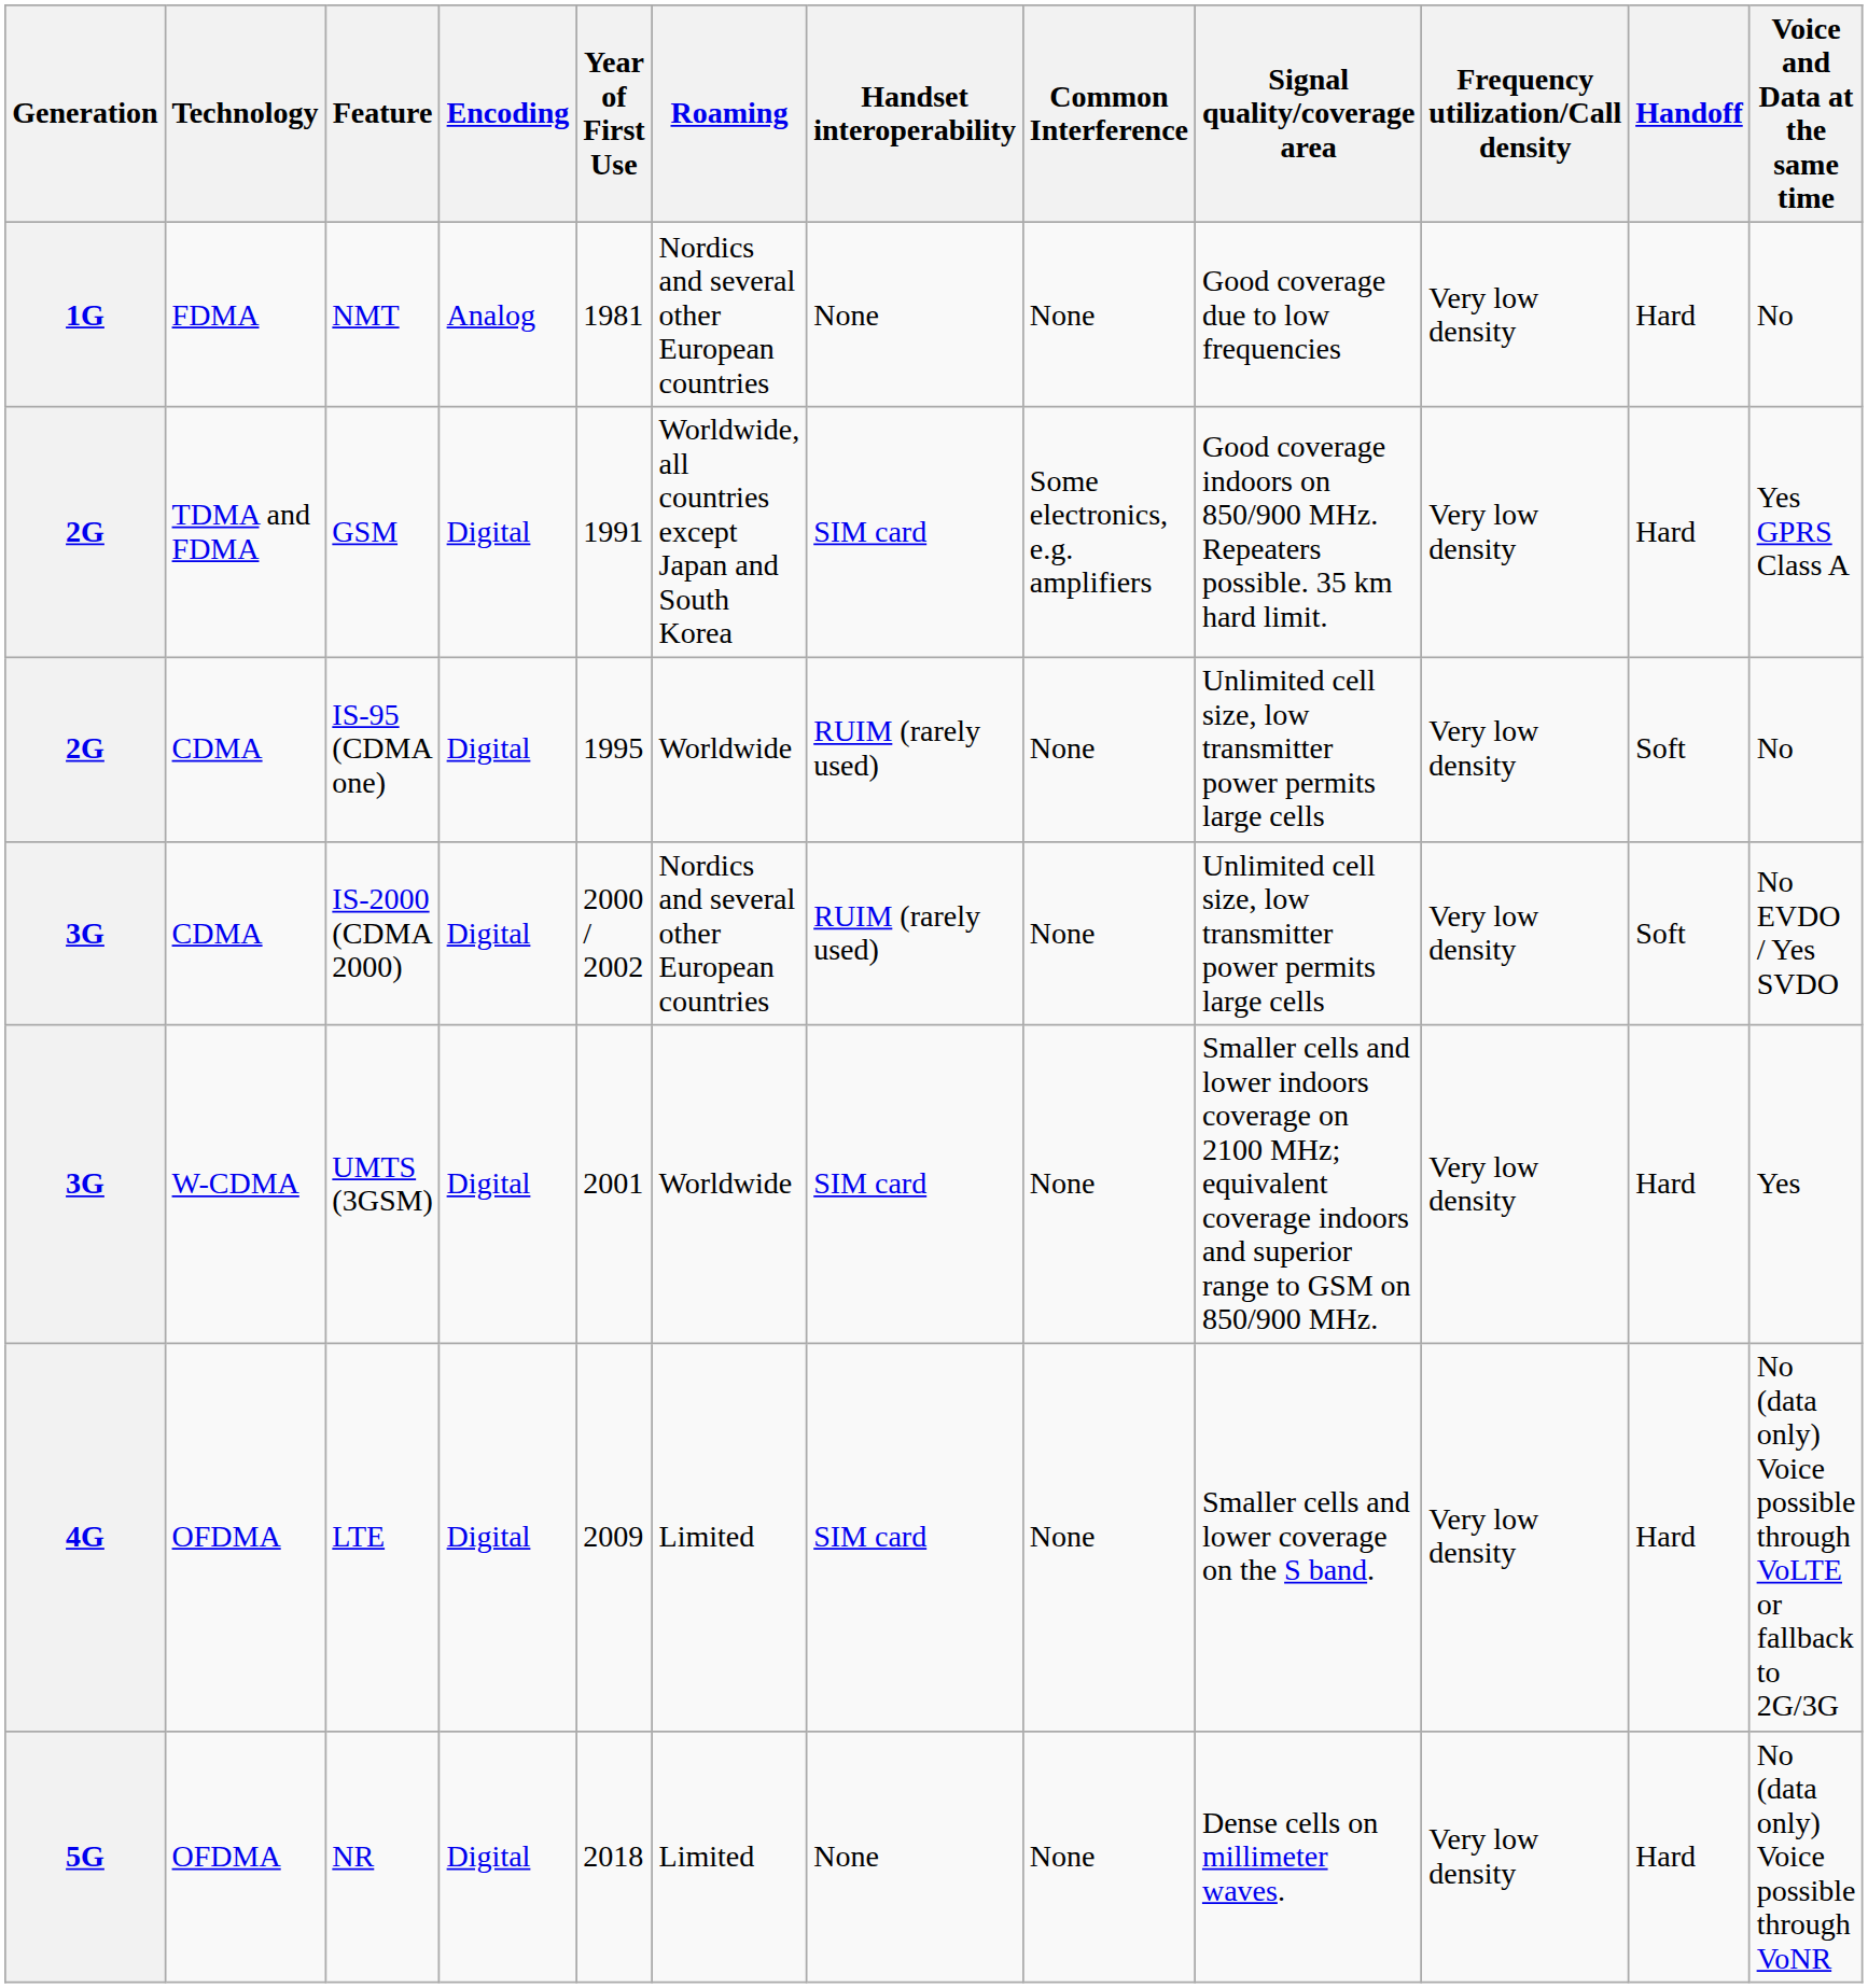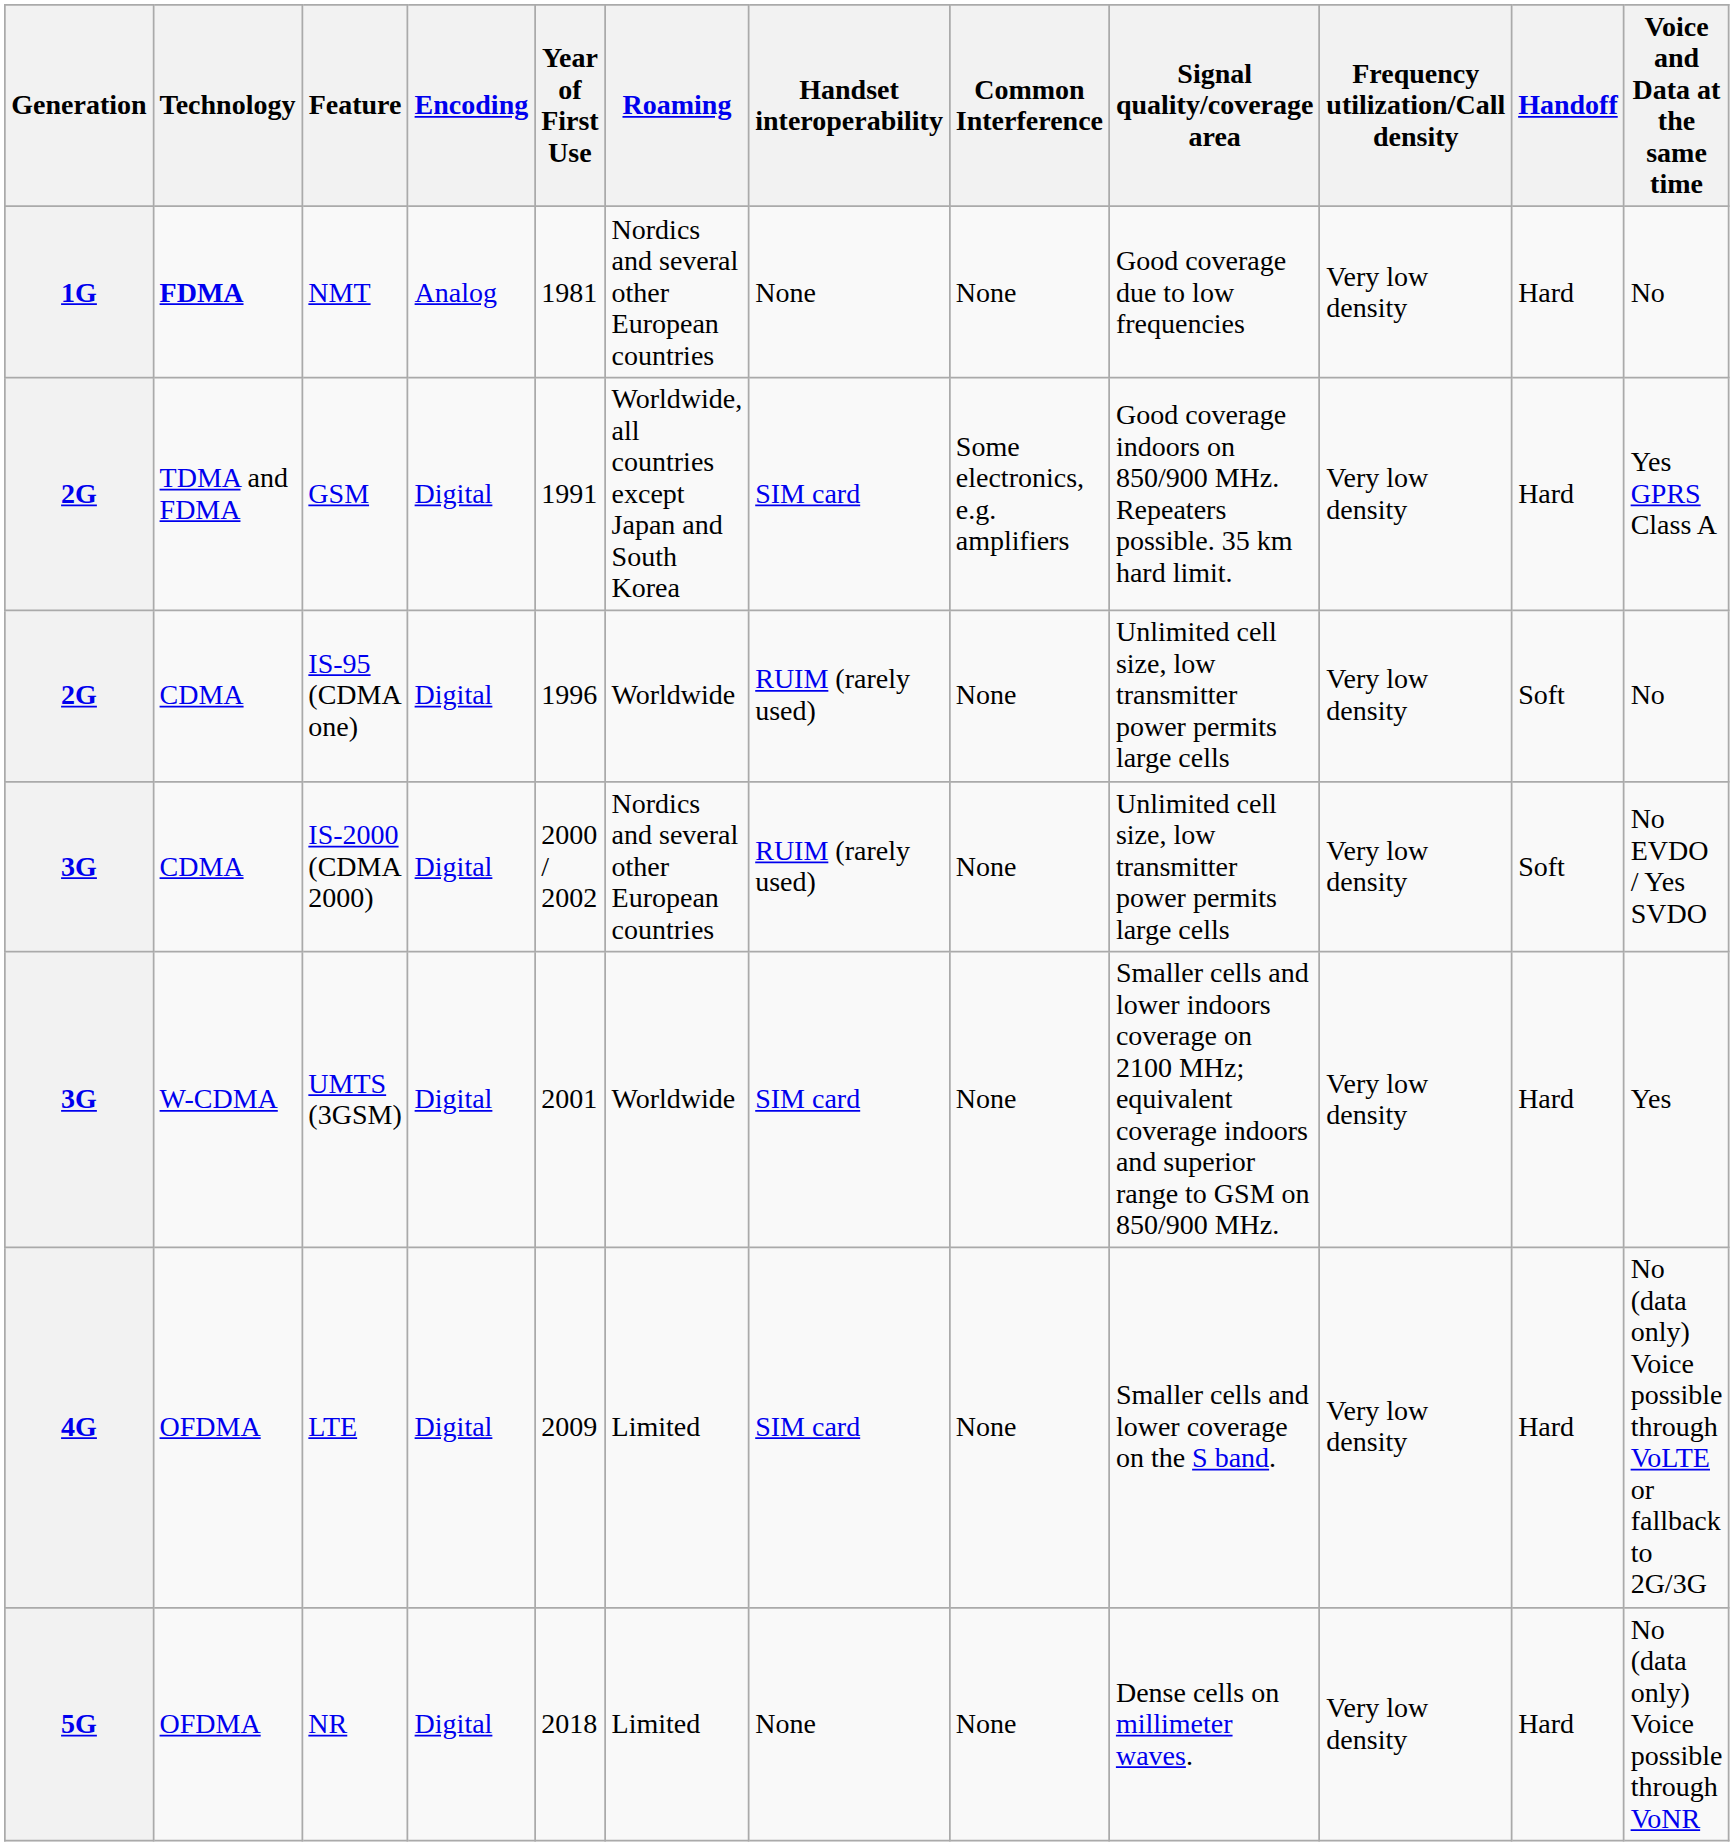 <table class="wikitable">
 <tr>
 <th>Generation</th>
 <th>Technology</th>
 <th style="width:12em">Feature</th>
 <th><a href='#'>Encoding</a></th>
 <th>Year of First Use</th>
 <th><a href='#'>Roaming</a></th>
 <th>Handset interoperability</th>
 <th>Common Interference</th>
 <th>Signal quality/coverage area</th>
 <th>Frequency utilization/Call density</th>
 <th><a href='#'>Handoff</a></th>
 <th>Voice and Data at the same time</th>
 </tr>
 <tr>
 <th><a href='#'>1G</a></th>
-<td><a href='#'>FDMA</a></td>
+<td><strong><a href='#'>FDMA</a></strong></td>
 <td><a href='#'>NMT</a></td>
 <td><a href='#'>Analog</a></td>
 <td>1981</td>
 <td>Nordics and several other European countries</td>
 <td>None</td>
 <td>None</td>
 <td>Good coverage due to low frequencies</td>
 <td>Very low density</td>
 <td>Hard</td>
 <td>No</td>
 </tr>
 <tr>
 <th><a href='#'>2G</a></th>
 <td><a href='#'>TDMA</a> and <a href='#'>FDMA</a></td>
 <td><a href='#'>GSM</a></td>
 <td><a href='#'>Digital</a></td>
 <td>1991</td>
 <td>Worldwide, all countries except Japan and South Korea</td>
 <td><a href='#'>SIM card</a></td>
 <td>Some electronics, e.g. amplifiers</td>
 <td>Good coverage indoors on 850/900 MHz. Repeaters possible. 35 km hard limit.</td>
 <td>Very low density</td>
 <td>Hard</td>
 <td>Yes <a href='#'>GPRS</a> Class A</td>
 </tr>
 <tr>
 <th><a href='#'>2G</a></th>
 <td><a href='#'>CDMA</a></td>
 <td><a href='#'>IS-95</a> (CDMA one)</td>
 <td><a href='#'>Digital</a></td>
-<td>1995</td>
+<td>1996</td>
 <td>Worldwide</td>
 <td><a href='#'>RUIM</a> (rarely used)</td>
 <td>None</td>
 <td>Unlimited cell size, low transmitter power permits large cells</td>
 <td>Very low density</td>
 <td>Soft</td>
 <td>No</td>
 </tr>
 <tr>
 <th><a href='#'>3G</a></th>
 <td><a href='#'>CDMA</a></td>
 <td><a href='#'>IS-2000</a> (CDMA 2000)</td>
 <td><a href='#'>Digital</a></td>
 <td>2000 / 2002</td>
 <td>Nordics and several other European countries</td>
 <td><a href='#'>RUIM</a> (rarely used)</td>
 <td>None</td>
 <td>Unlimited cell size, low transmitter power permits large cells</td>
 <td>Very low density</td>
 <td>Soft</td>
 <td>No EVDO / Yes SVDO</td>
 </tr>
 <tr>
 <th><a href='#'>3G</a></th>
 <td><a href='#'>W-CDMA</a></td>
 <td><a href='#'>UMTS</a> (3GSM)</td>
 <td><a href='#'>Digital</a></td>
 <td>2001</td>
 <td>Worldwide</td>
 <td><a href='#'>SIM card</a></td>
 <td>None</td>
 <td>Smaller cells and lower indoors coverage on 2100 MHz; equivalent coverage indoors and superior range to GSM on 850/900 MHz.</td>
 <td>Very low density</td>
 <td>Hard</td>
 <td>Yes</td>
 </tr>
 <tr>
 <th><a href='#'>4G</a></th>
 <td><a href='#'>OFDMA</a></td>
 <td><a href='#'>LTE</a></td>
 <td><a href='#'>Digital</a></td>
 <td>2009</td>
 <td>Limited</td>
 <td><a href='#'>SIM card</a></td>
 <td>None</td>
 <td>Smaller cells and lower coverage on the <a href='#'>S band</a>.</td>
 <td>Very low density</td>
 <td>Hard</td>
 <td>No (data only)<br>Voice possible through <a href='#'>VoLTE</a> or fallback to 2G/3G</td>
 </tr>
 <tr>
 <th><a href='#'>5G</a></th>
 <td><a href='#'>OFDMA</a></td>
 <td><a href='#'>NR</a></td>
 <td><a href='#'>Digital</a></td>
 <td>2018</td>
 <td>Limited</td>
 <td>None</td>
 <td>None</td>
 <td>Dense cells on <a href='#'>millimeter waves</a>.</td>
 <td>Very low density</td>
 <td>Hard</td>
 <td>No (data only)<br>Voice possible through <a href='#'>VoNR</a></td>
 </tr>
 </table>
